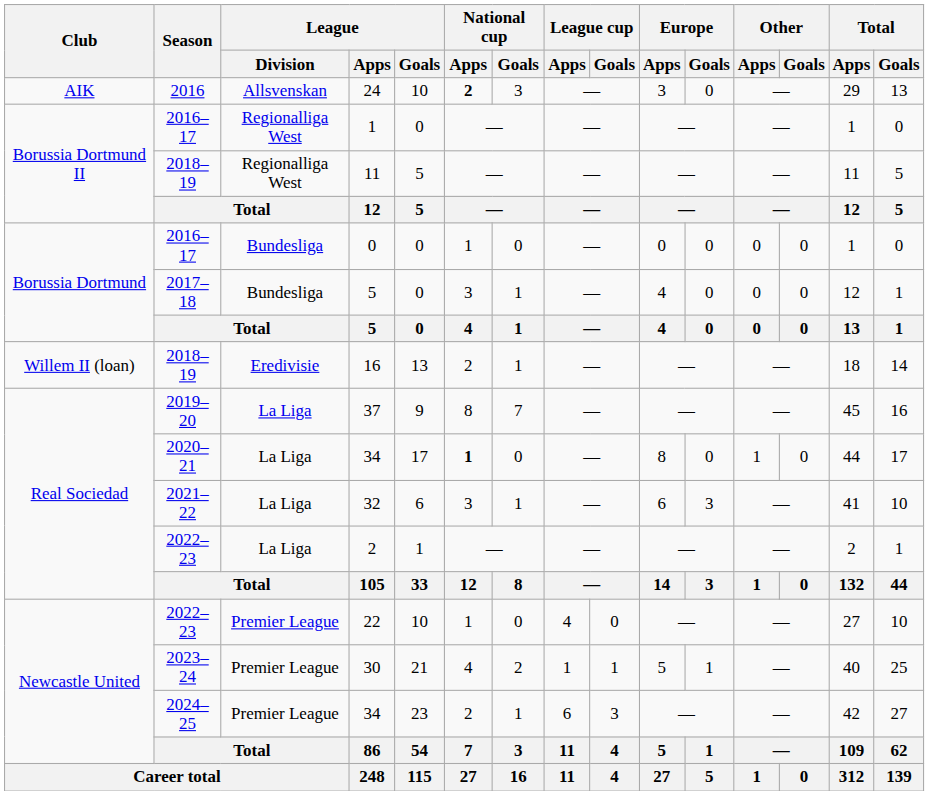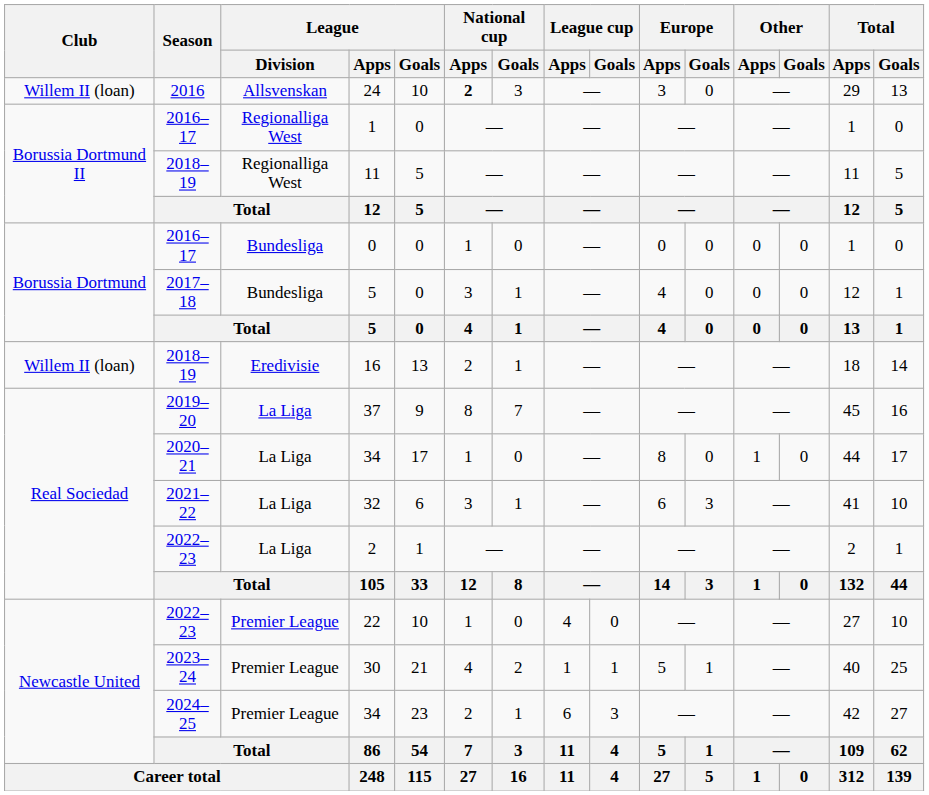 <table class="wikitable" style="text-align: center;">
 <tr>
 <th rowspan="2">Club</th>
 <th rowspan="2">Season</th>
 <th colspan="3">League</th>
 <th colspan="2">National cup</th>
 <th colspan="2">League cup</th>
 <th colspan="2">Europe</th>
 <th colspan="2">Other</th>
 <th colspan="2">Total</th>
 </tr>
 <tr>
 <th>Division</th>
 <th>Apps</th>
 <th>Goals</th>
 <th>Apps</th>
 <th>Goals</th>
 <th>Apps</th>
 <th>Goals</th>
 <th>Apps</th>
 <th>Goals</th>
 <th>Apps</th>
 <th>Goals</th>
 <th>Apps</th>
 <th>Goals</th>
 </tr>
 <tr>
-<td><a href='#'>AIK</a></td>
+<td><a href='#'>Willem II</a> (loan)</td>
 <td><a href='#'>2016</a></td>
 <td><a href='#'>Allsvenskan</a></td>
 <td>24</td>
 <td>10</td>
 <td><strong>2</strong></td>
 <td>3</td>
 <td colspan="2">—</td>
 <td>3</td>
 <td>0</td>
 <td colspan="2">—</td>
 <td>29</td>
 <td>13</td>
 </tr>
 <tr>
 <td rowspan="3"><a href='#'>Borussia Dortmund II</a></td>
 <td><a href='#'>2016–17</a></td>
 <td><a href='#'>Regionalliga West</a></td>
 <td>1</td>
 <td>0</td>
 <td colspan="2">—</td>
 <td colspan="2">—</td>
 <td colspan="2">—</td>
 <td colspan="2">—</td>
 <td>1</td>
 <td>0</td>
 </tr>
 <tr>
 <td><a href='#'>2018–19</a></td>
 <td>Regionalliga West</td>
 <td>11</td>
 <td>5</td>
 <td colspan="2">—</td>
 <td colspan="2">—</td>
 <td colspan="2">—</td>
 <td colspan="2">—</td>
 <td>11</td>
 <td>5</td>
 </tr>
 <tr>
 <th colspan="2">Total</th>
 <th>12</th>
 <th>5</th>
 <th colspan="2">—</th>
 <th colspan="2">—</th>
 <th colspan="2">—</th>
 <th colspan="2">—</th>
 <th>12</th>
 <th>5</th>
 </tr>
 <tr>
 <td rowspan="3"><a href='#'>Borussia Dortmund</a></td>
 <td><a href='#'>2016–17</a></td>
 <td><a href='#'>Bundesliga</a></td>
 <td>0</td>
 <td>0</td>
 <td>1</td>
 <td>0</td>
 <td colspan="2">—</td>
 <td>0</td>
 <td>0</td>
 <td>0</td>
 <td>0</td>
 <td>1</td>
 <td>0</td>
 </tr>
 <tr>
 <td><a href='#'>2017–18</a></td>
 <td>Bundesliga</td>
 <td>5</td>
 <td>0</td>
 <td>3</td>
 <td>1</td>
 <td colspan="2">—</td>
 <td>4</td>
 <td>0</td>
 <td>0</td>
 <td>0</td>
 <td>12</td>
 <td>1</td>
 </tr>
 <tr>
 <th colspan="2">Total</th>
 <th>5</th>
 <th>0</th>
 <th>4</th>
 <th>1</th>
 <th colspan="2">—</th>
 <th>4</th>
 <th>0</th>
 <th>0</th>
 <th>0</th>
 <th>13</th>
 <th>1</th>
 </tr>
 <tr>
 <td><a href='#'>Willem II</a> (loan)</td>
 <td><a href='#'>2018–19</a></td>
 <td><a href='#'>Eredivisie</a></td>
 <td>16</td>
 <td>13</td>
 <td>2</td>
 <td>1</td>
 <td colspan="2">—</td>
 <td colspan="2">—</td>
 <td colspan="2">—</td>
 <td>18</td>
 <td>14</td>
 </tr>
 <tr>
 <td rowspan="5"><a href='#'>Real Sociedad</a></td>
 <td><a href='#'>2019–20</a></td>
 <td><a href='#'>La Liga</a></td>
 <td>37</td>
 <td>9</td>
 <td>8</td>
 <td>7</td>
 <td colspan="2">—</td>
 <td colspan="2">—</td>
 <td colspan="2">—</td>
 <td>45</td>
 <td>16</td>
 </tr>
 <tr>
 <td><a href='#'>2020–21</a></td>
 <td>La Liga</td>
 <td>34</td>
 <td>17</td>
-<td><strong>1</strong></td>
+<td>1</td>
 <td>0</td>
 <td colspan="2">—</td>
 <td>8</td>
 <td>0</td>
 <td>1</td>
 <td>0</td>
 <td>44</td>
 <td>17</td>
 </tr>
 <tr>
 <td><a href='#'>2021–22</a></td>
 <td>La Liga</td>
 <td>32</td>
 <td>6</td>
 <td>3</td>
 <td>1</td>
 <td colspan="2">—</td>
 <td>6</td>
 <td>3</td>
 <td colspan="2">—</td>
 <td>41</td>
 <td>10</td>
 </tr>
 <tr>
 <td><a href='#'>2022–23</a></td>
 <td>La Liga</td>
 <td>2</td>
 <td>1</td>
 <td colspan="2">—</td>
 <td colspan="2">—</td>
 <td colspan="2">—</td>
 <td colspan="2">—</td>
 <td>2</td>
 <td>1</td>
 </tr>
 <tr>
 <th colspan="2">Total</th>
 <th>105</th>
 <th>33</th>
 <th>12</th>
 <th>8</th>
 <th colspan="2">—</th>
 <th>14</th>
 <th>3</th>
 <th>1</th>
 <th>0</th>
 <th>132</th>
 <th>44</th>
 </tr>
 <tr>
 <td rowspan="4"><a href='#'>Newcastle United</a></td>
 <td><a href='#'>2022–23</a></td>
 <td><a href='#'>Premier League</a></td>
 <td>22</td>
 <td>10</td>
 <td>1</td>
 <td>0</td>
 <td>4</td>
 <td>0</td>
 <td colspan="2">—</td>
 <td colspan="2">—</td>
 <td>27</td>
 <td>10</td>
 </tr>
 <tr>
 <td><a href='#'>2023–24</a></td>
 <td>Premier League</td>
 <td>30</td>
 <td>21</td>
 <td>4</td>
 <td>2</td>
 <td>1</td>
 <td>1</td>
 <td>5</td>
 <td>1</td>
 <td colspan="2">—</td>
 <td>40</td>
 <td>25</td>
 </tr>
 <tr>
 <td><a href='#'>2024–25</a></td>
 <td>Premier League</td>
 <td>34</td>
 <td>23</td>
 <td>2</td>
 <td>1</td>
 <td>6</td>
 <td>3</td>
 <td colspan="2">—</td>
 <td colspan="2">—</td>
 <td>42</td>
 <td>27</td>
 </tr>
 <tr>
 <th colspan="2">Total</th>
 <th>86</th>
 <th>54</th>
 <th>7</th>
 <th>3</th>
 <th>11</th>
 <th>4</th>
 <th>5</th>
 <th>1</th>
 <th colspan="2">—</th>
 <th>109</th>
 <th>62</th>
 </tr>
 <tr>
 <th colspan="3">Career total</th>
 <th>248</th>
 <th>115</th>
 <th>27</th>
 <th>16</th>
 <th>11</th>
 <th>4</th>
 <th>27</th>
 <th>5</th>
 <th>1</th>
 <th>0</th>
 <th>312</th>
 <th>139</th>
 </tr>
 </table>
